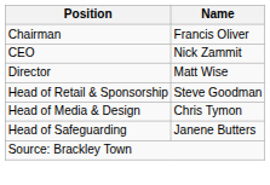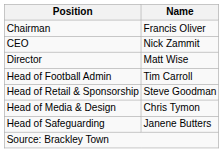 <table class="wikitable">
 <tr>
 <th>Position</th>
 <th>Name</th>
 </tr>
 <tr>
 <td>Chairman</td>
 <td>Francis Oliver</td>
 </tr>
 <tr>
 <td>CEO</td>
 <td>Nick Zammit</td>
 </tr>
 <tr>
 <td>Director</td>
 <td>Matt Wise</td>
 </tr>
 <tr>
+<td>Head of Football Admin</td>
+<td>Tim Carroll</td>
+</tr>
+<tr>
 <td>Head of Retail & Sponsorship</td>
 <td>Steve Goodman</td>
 </tr>
 <tr>
 <td>Head of Media & Design</td>
 <td>Chris Tymon</td>
 </tr>
 <tr>
 <td>Head of Safeguarding</td>
 <td>Janene Butters</td>
 </tr>
 <tr>
 <td colspan="2">Source: Brackley Town</td>
 </tr>
 </table>
